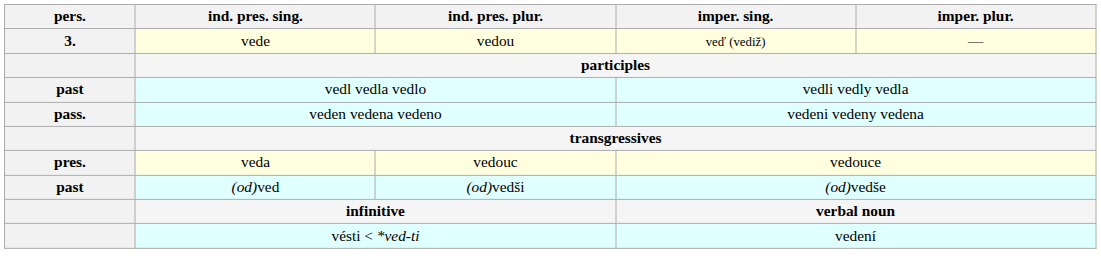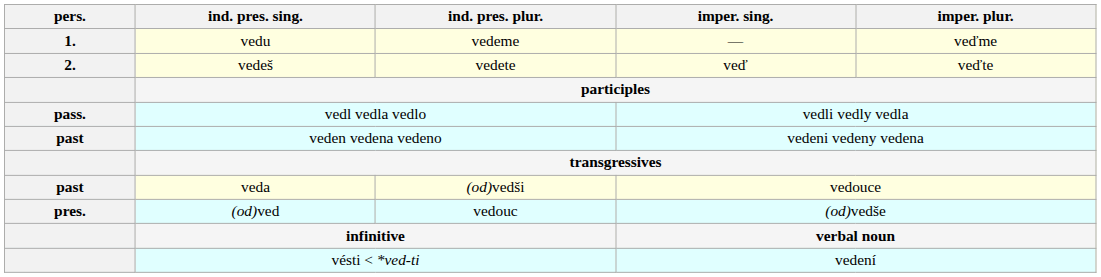 <table class="wikitable" border="1" width=90% style="text-align:center; background:lightyellow">
 <tr>
 <th>pers.</th>
 <th width=22%>ind. pres. sing.</th>
 <th width=22%>ind. pres. plur.</th>
 <th width=22%>imper. sing.</th>
 <th width=22%>imper. plur.</th>
 </tr>
 <tr>
-<th>3.</th>
-<td>vede</td>
-<td>vedou</td>
-<td style="background:lightyellow"><small>veď (vediž)</small></td>
+<th>1.</th>
+<td>vedu</td>
+<td>vedeme</td>
 <td style="background:lightyellow">—</td>
+<td style="background:lightyellow">veďme</td>
+</tr>
+<tr>
+<th>2.</th>
+<td>vedeš</td>
+<td>vedete</td>
+<td style="background:lightyellow">veď</td>
+<td style="background:lightyellow">veďte</td>
 </tr>
 <tr style="font-weight:bold; background:whitesmoke">
 <th> </th>
 <td colspan=4>participles</td>
 </tr>
 <tr style="background:lightcyan">
-<th>past</th>
+<th>pass.</th>
 <td colspan=2>vedl vedla vedlo</td>
 <td colspan=2>vedli vedly vedla</td>
 </tr>
 <tr style="background:lightcyan">
-<th>pass.</th>
+<th>past</th>
 <td colspan=2>veden vedena vedeno</td>
 <td colspan=2>vedeni vedeny vedena</td>
 </tr>
 <tr style="font-weight:bold; background:whitesmoke">
 <th> </th>
 <td colspan=4>transgressives</td>
 </tr>
 <tr>
-<th>pres.</th>
+<th>past</th>
 <td>veda</td>
-<td>vedouc</td>
+<td><em>(od)</em>vedši</td>
 <td colspan=2>vedouce</td>
 </tr>
 <tr style="background:lightcyan">
-<th>past</th>
+<th>pres.</th>
 <td><em>(od)</em>ved</td>
-<td><em>(od)</em>vedši</td>
+<td>vedouc</td>
 <td colspan=2><em>(od)</em>vedše</td>
 </tr>
 <tr style="font-weight:bold; background:whitesmoke">
 <th> </th>
 <td colspan=2>infinitive</td>
 <td colspan=2>verbal noun</td>
 </tr>
 <tr style="background:lightcyan">
 <th> </th>
 <td colspan=2>vésti < <em>*ved-ti</em></td>
 <td colspan=2>vedení</td>
 </tr>
 </table>
